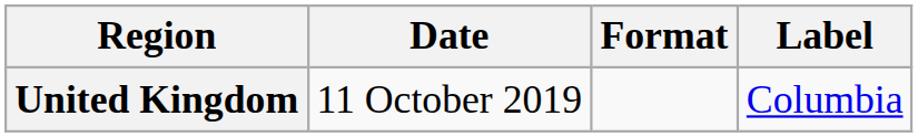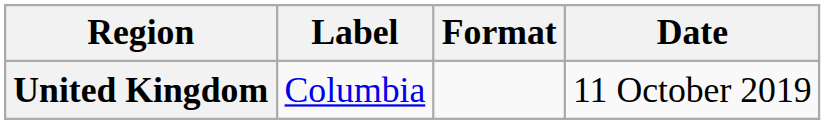 <table class="wikitable plainrowheaders">
 <tr>
 <th>Region</th>
+<th>Label</th>
+<th>Format</th>
 <th>Date</th>
-<th>Format</th>
-<th>Label</th>
 </tr>
 <tr>
 <th scope="row">United Kingdom</th>
+<td><a href='#'>Columbia</a></td>
+<td></td>
 <td>11 October 2019</td>
-<td></td>
-<td><a href='#'>Columbia</a></td>
 </tr>
 </table>
